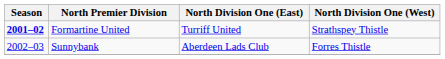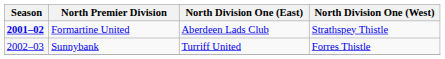 <table class="wikitable">
 <tr>
 <th width=60>Season</th>
 <th width=190>North Premier Division</th>
 <th width=190>North Division One (East)</th>
 <th width=190>North Division One (West)</th>
 </tr>
 <tr>
 <td style="text-align:left;"><strong><a href='#'>2001–02</a></strong></td>
 <td><a href='#'>Formartine United</a></td>
-<td><a href='#'>Turriff United</a></td>
+<td><a href='#'>Aberdeen Lads Club</a></td>
 <td><a href='#'>Strathspey Thistle</a></td>
 </tr>
 <tr>
 <td style="text-align:left;"><a href='#'>2002–03</a></td>
 <td><a href='#'>Sunnybank</a></td>
-<td><a href='#'>Aberdeen Lads Club</a></td>
+<td><a href='#'>Turriff United</a></td>
 <td><a href='#'>Forres Thistle</a></td>
 </tr>
 <tr>
 </tr>
 </table>
